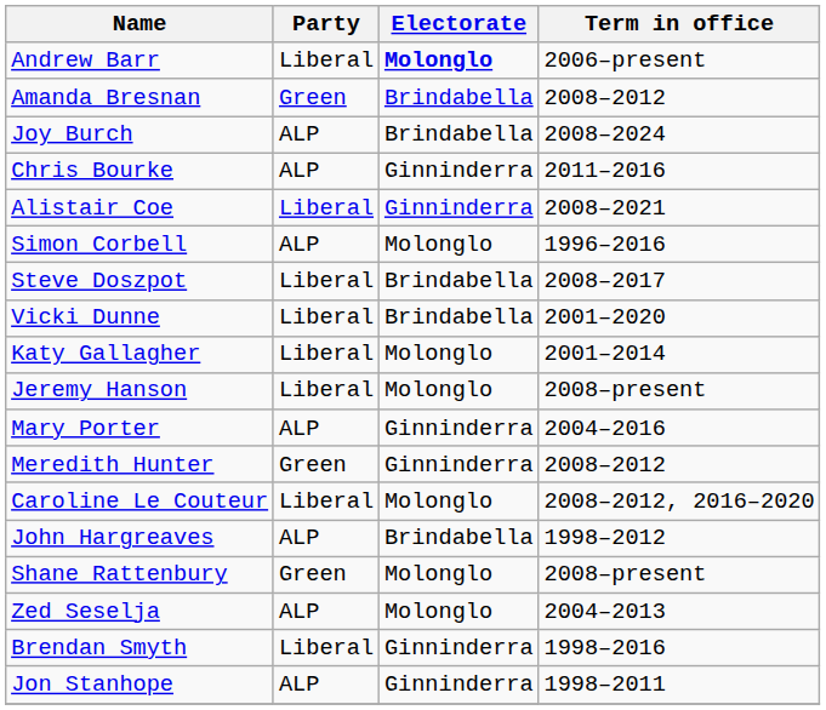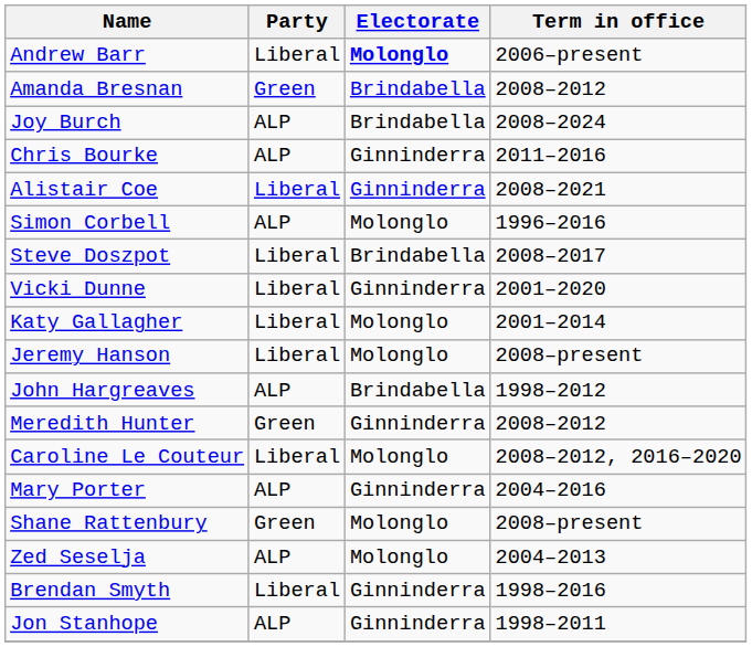 <table class="wikitable sortable">
 <tr>
 <th>Name</th>
 <th>Party</th>
 <th><a href='#'>Electorate</a></th>
 <th>Term in office</th>
 </tr>
 <tr>
 <td><a href='#'>Andrew Barr</a></td>
 <td>Liberal</td>
 <td><strong><a href='#'>Molonglo</a></strong></td>
 <td>2006–present</td>
 </tr>
 <tr>
 <td><a href='#'>Amanda Bresnan</a></td>
 <td><a href='#'>Green</a></td>
 <td><a href='#'>Brindabella</a></td>
 <td>2008–2012</td>
 </tr>
 <tr>
 <td><a href='#'>Joy Burch</a></td>
 <td>ALP</td>
 <td>Brindabella</td>
 <td>2008–2024</td>
 </tr>
 <tr>
 <td><a href='#'>Chris Bourke</a></td>
 <td>ALP</td>
 <td>Ginninderra</td>
 <td>2011–2016</td>
 </tr>
 <tr>
 <td><a href='#'>Alistair Coe</a></td>
 <td><a href='#'>Liberal</a></td>
 <td><a href='#'>Ginninderra</a></td>
 <td>2008–2021</td>
 </tr>
 <tr>
 <td><a href='#'>Simon Corbell</a></td>
 <td>ALP</td>
 <td>Molonglo</td>
 <td>1996–2016</td>
 </tr>
 <tr>
 <td><a href='#'>Steve Doszpot</a></td>
 <td>Liberal</td>
 <td>Brindabella</td>
 <td>2008–2017</td>
 </tr>
 <tr>
 <td><a href='#'>Vicki Dunne</a></td>
 <td>Liberal</td>
-<td>Brindabella</td>
+<td>Ginninderra</td>
 <td>2001–2020</td>
 </tr>
 <tr>
 <td><a href='#'>Katy Gallagher</a></td>
 <td>Liberal</td>
 <td>Molonglo</td>
 <td>2001–2014</td>
 </tr>
 <tr>
 <td><a href='#'>Jeremy Hanson</a></td>
 <td>Liberal</td>
 <td>Molonglo</td>
 <td>2008–present</td>
 </tr>
 <tr>
-<td><a href='#'>Mary Porter</a></td>
+<td><a href='#'>John Hargreaves</a></td>
 <td>ALP</td>
-<td>Ginninderra</td>
-<td>2004–2016</td>
+<td>Brindabella</td>
+<td>1998–2012</td>
 </tr>
 <tr>
 <td><a href='#'>Meredith Hunter</a></td>
 <td>Green</td>
 <td>Ginninderra</td>
 <td>2008–2012</td>
 </tr>
 <tr>
 <td><a href='#'>Caroline Le Couteur</a></td>
 <td>Liberal</td>
 <td>Molonglo</td>
 <td>2008–2012, 2016–2020</td>
 </tr>
 <tr>
-<td><a href='#'>John Hargreaves</a></td>
+<td><a href='#'>Mary Porter</a></td>
 <td>ALP</td>
-<td>Brindabella</td>
-<td>1998–2012</td>
+<td>Ginninderra</td>
+<td>2004–2016</td>
 </tr>
 <tr>
 <td><a href='#'>Shane Rattenbury</a></td>
 <td>Green</td>
 <td>Molonglo</td>
 <td>2008–present</td>
 </tr>
 <tr>
 <td><a href='#'>Zed Seselja</a></td>
 <td>ALP</td>
 <td>Molonglo</td>
 <td>2004–2013</td>
 </tr>
 <tr>
 <td><a href='#'>Brendan Smyth</a></td>
 <td>Liberal</td>
 <td>Ginninderra</td>
 <td>1998–2016</td>
 </tr>
 <tr>
 <td><a href='#'>Jon Stanhope</a></td>
 <td>ALP</td>
 <td>Ginninderra</td>
 <td>1998–2011</td>
 </tr>
 <tr>
 </tr>
 </table>
